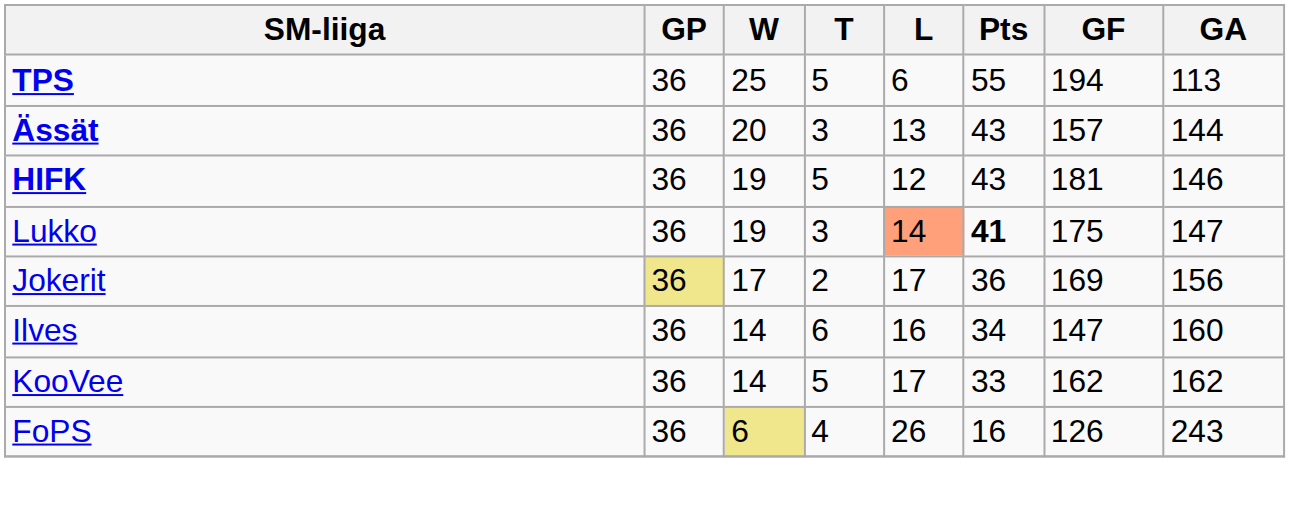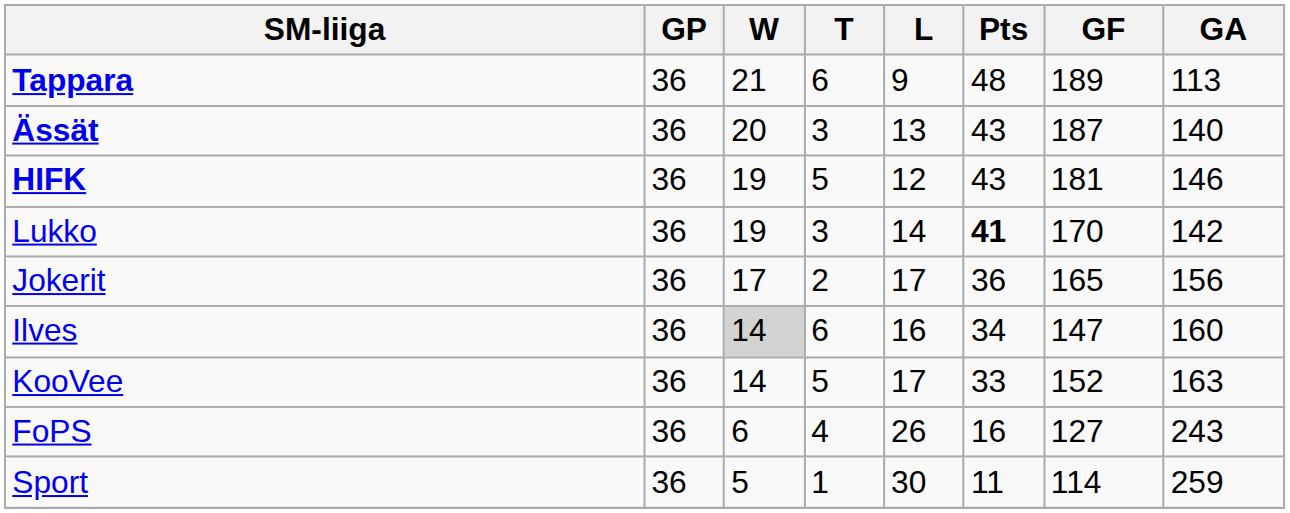 <table class="wikitable">
 <tr>
 <th bgcolor="#DDDDFF" width="40%">SM-liiga</th>
 <th bgcolor="#DDDDFF" width="5%">GP</th>
 <th bgcolor="#DDDDFF" width="5%">W</th>
 <th bgcolor="#DDDDFF" width="5%">T</th>
 <th bgcolor="#DDDDFF" width="5%">L</th>
 <th bgcolor="#DDDDFF" width="5%">Pts</th>
 <th bgcolor="#DDDDFF" width="7.5%">GF</th>
 <th bgcolor="#DDDDFF" width="7.5%">GA</th>
 </tr>
 <tr>
-<td><strong><a href='#'>TPS</a></strong></td>
+<td><strong><a href='#'>Tappara</a></strong></td>
 <td>36</td>
-<td>25</td>
-<td>5</td>
+<td>21</td>
 <td>6</td>
-<td>55</td>
-<td>194</td>
+<td>9</td>
+<td>48</td>
+<td>189</td>
 <td>113</td>
 </tr>
 <tr>
 <td><strong><a href='#'>Ässät</a></strong></td>
 <td>36</td>
 <td>20</td>
 <td>3</td>
 <td>13</td>
 <td>43</td>
-<td>157</td>
-<td>144</td>
+<td>187</td>
+<td>140</td>
 </tr>
 <tr>
 <td><strong><a href='#'>HIFK</a></strong></td>
 <td>36</td>
 <td>19</td>
 <td>5</td>
 <td>12</td>
 <td>43</td>
 <td>181</td>
 <td>146</td>
 </tr>
 <tr>
 <td><a href='#'>Lukko</a></td>
 <td>36</td>
 <td>19</td>
 <td>3</td>
-<td style="background: lightsalmon;">14</td>
+<td>14</td>
 <td><strong>41</strong></td>
-<td>175</td>
-<td>147</td>
+<td>170</td>
+<td>142</td>
 </tr>
 <tr>
 <td><a href='#'>Jokerit</a></td>
-<td style="background: khaki;">36</td>
+<td>36</td>
 <td>17</td>
 <td>2</td>
 <td>17</td>
 <td>36</td>
-<td>169</td>
+<td>165</td>
 <td>156</td>
 </tr>
 <tr>
 <td><a href='#'>Ilves</a></td>
 <td>36</td>
-<td>14</td>
+<td style="background: lightgrey;">14</td>
 <td>6</td>
 <td>16</td>
 <td>34</td>
 <td>147</td>
 <td>160</td>
 </tr>
 <tr>
 <td><a href='#'>KooVee</a></td>
 <td>36</td>
 <td>14</td>
 <td>5</td>
 <td>17</td>
 <td>33</td>
-<td>162</td>
-<td>162</td>
+<td>152</td>
+<td>163</td>
 </tr>
 <tr>
 <td><a href='#'>FoPS</a></td>
 <td>36</td>
-<td style="background: khaki;">6</td>
+<td>6</td>
 <td>4</td>
 <td>26</td>
 <td>16</td>
-<td>126</td>
+<td>127</td>
 <td>243</td>
+</tr>
+<tr>
+<td><a href='#'>Sport</a></td>
+<td>36</td>
+<td>5</td>
+<td>1</td>
+<td>30</td>
+<td>11</td>
+<td>114</td>
+<td>259</td>
 </tr>
 <tr>
 </tr>
 </table>
